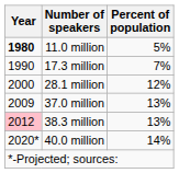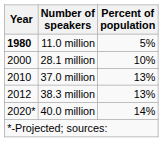 <table class="wikitable" style="float:right; margin-left:1em; font-size:90%">
 <tr>
 <th>Year</th>
 <th>Number of<br> speakers</th>
 <th>Percent of<br>population</th>
 </tr>
 <tr>
 <td><strong>1980</strong></td>
 <td style="text-align:right;">11.0 million</td>
 <td style="text-align:right;">5%</td>
 </tr>
 <tr>
-<td>1990</td>
-<td style="text-align:right;">17.3 million</td>
-<td style="text-align:right;">7%</td>
+<td>2000</td>
+<td style="text-align:right;">28.1 million</td>
+<td style="text-align:right;">10%</td>
 </tr>
 <tr>
-<td>2000</td>
-<td style="text-align:right;">28.1 million</td>
-<td style="text-align:right;">12%</td>
-</tr>
-<tr>
-<td>2009</td>
+<td>2010</td>
 <td style="text-align:right;">37.0 million</td>
 <td style="text-align:right;">13%</td>
 </tr>
 <tr>
-<td style="background: pink;">2012</td>
+<td>2012</td>
 <td style="text-align:right;">38.3 million</td>
 <td style="text-align:right;">13%</td>
 </tr>
 <tr>
 <td>2020*</td>
 <td style="text-align:right;">40.0 million</td>
 <td style="text-align:right;">14%</td>
 </tr>
 <tr>
 <td colspan=3>*-Projected; sources:</td>
 </tr>
 </table>
